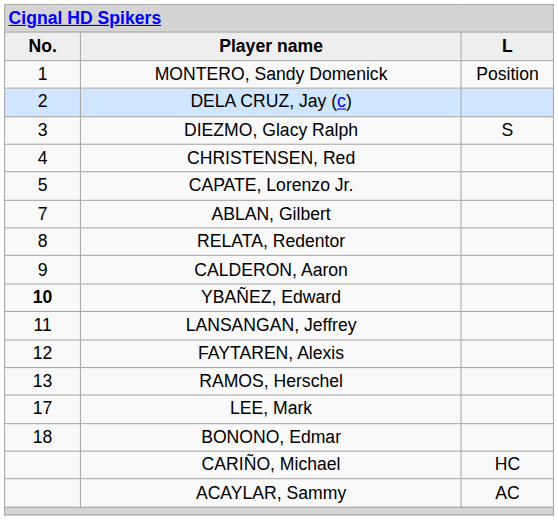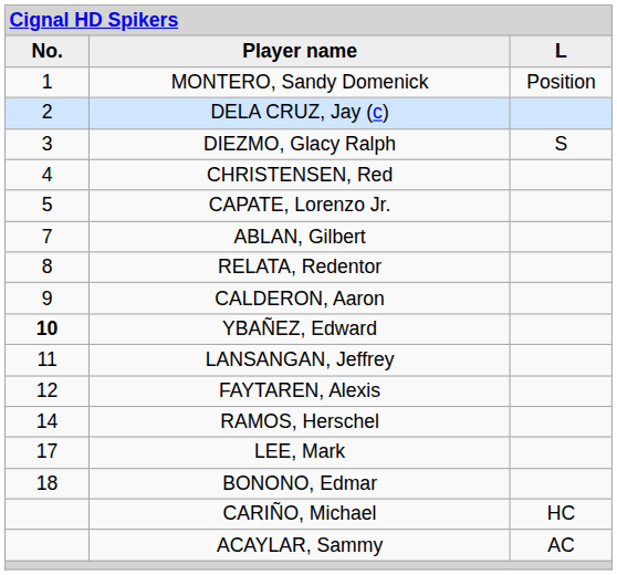 <table class='wikitable mw-collapsible mw-collapsed' style='text-align: center; width: 500px; border: none;'>
 <tr>
 <th style="background:#D4D4D4; text-align:left;" colspan=3><a href='#'>Cignal HD Spikers</a></th>
 </tr>
 <tr style="background:#EEEEEE; font-weight:bold;">
 <td width=10%>No.</td>
 <td width=50%>Player name</td>
 <td align=center>L</td>
 </tr>
 <tr>
 <td align=center>1</td>
 <td>MONTERO, Sandy Domenick</td>
 <td width=10%>Position</td>
 </tr>
 <tr style="background:#D0E6FF;">
 <td align=center>2</td>
 <td>DELA CRUZ, Jay (<a href='#'>c</a>)</td>
 <td align=center></td>
 </tr>
 <tr>
 <td align=center>3</td>
 <td>DIEZMO, Glacy Ralph</td>
 <td align=center>S</td>
 </tr>
 <tr>
 <td align=center>4</td>
 <td>CHRISTENSEN, Red</td>
 <td align=center></td>
 </tr>
 <tr>
 <td align=center>5</td>
 <td>CAPATE, Lorenzo Jr.</td>
 <td align=center></td>
 </tr>
 <tr>
 <td align=center>7</td>
 <td>ABLAN, Gilbert</td>
 <td align=center></td>
 </tr>
 <tr>
 <td align=center>8</td>
 <td>RELATA, Redentor</td>
 <td align=center></td>
 </tr>
 <tr>
 <td align=center>9</td>
 <td>CALDERON, Aaron</td>
 <td align=center></td>
 </tr>
 <tr>
 <td align=center><strong>10</strong></td>
 <td>YBAÑEZ, Edward</td>
 <td align=center></td>
 </tr>
 <tr>
 <td align=center>11</td>
 <td>LANSANGAN, Jeffrey</td>
 <td align=center></td>
 </tr>
 <tr>
 <td align=center>12</td>
 <td>FAYTAREN, Alexis</td>
 <td align=center></td>
 </tr>
 <tr>
-<td align=center>13</td>
+<td align=center>14</td>
 <td>RAMOS, Herschel</td>
 <td align=center></td>
 </tr>
 <tr>
 <td align=center>17</td>
 <td>LEE, Mark</td>
 <td align=center></td>
 </tr>
 <tr>
 <td align=center>18</td>
 <td>BONONO, Edmar</td>
 <td align=center></td>
 </tr>
 <tr>
 <td align=center></td>
 <td>CARIÑO, Michael</td>
 <td align=center>HC</td>
 </tr>
 <tr>
 <td align=center></td>
 <td>ACAYLAR, Sammy</td>
 <td align=center>AC</td>
 </tr>
 <tr>
 <th style="background:#D4D4D4;" colspan=3></th>
 </tr>
 <tr>
 </tr>
 </table>
